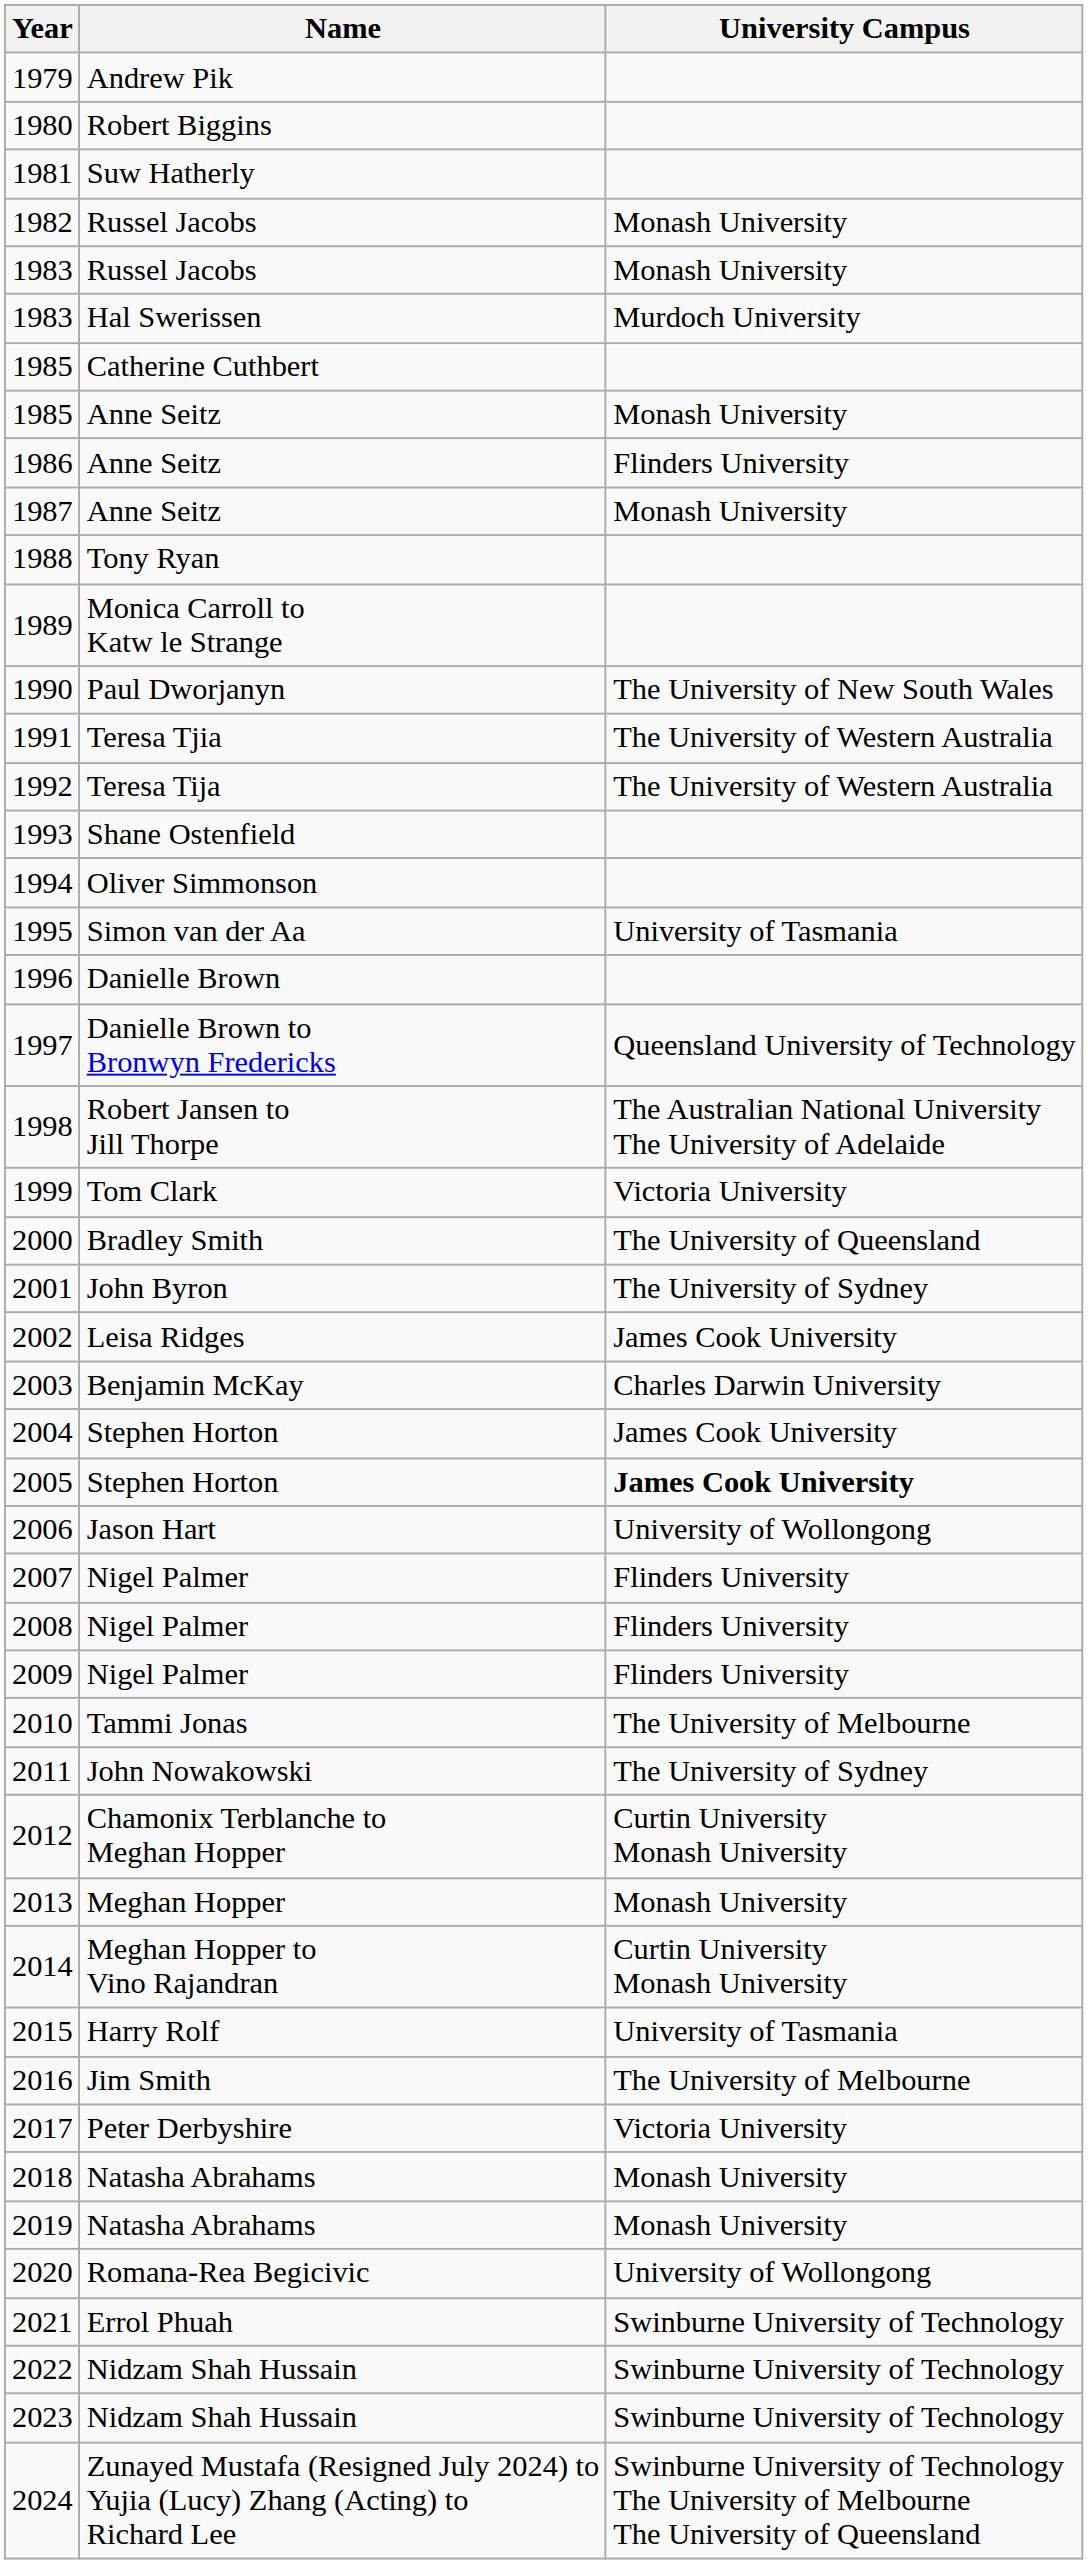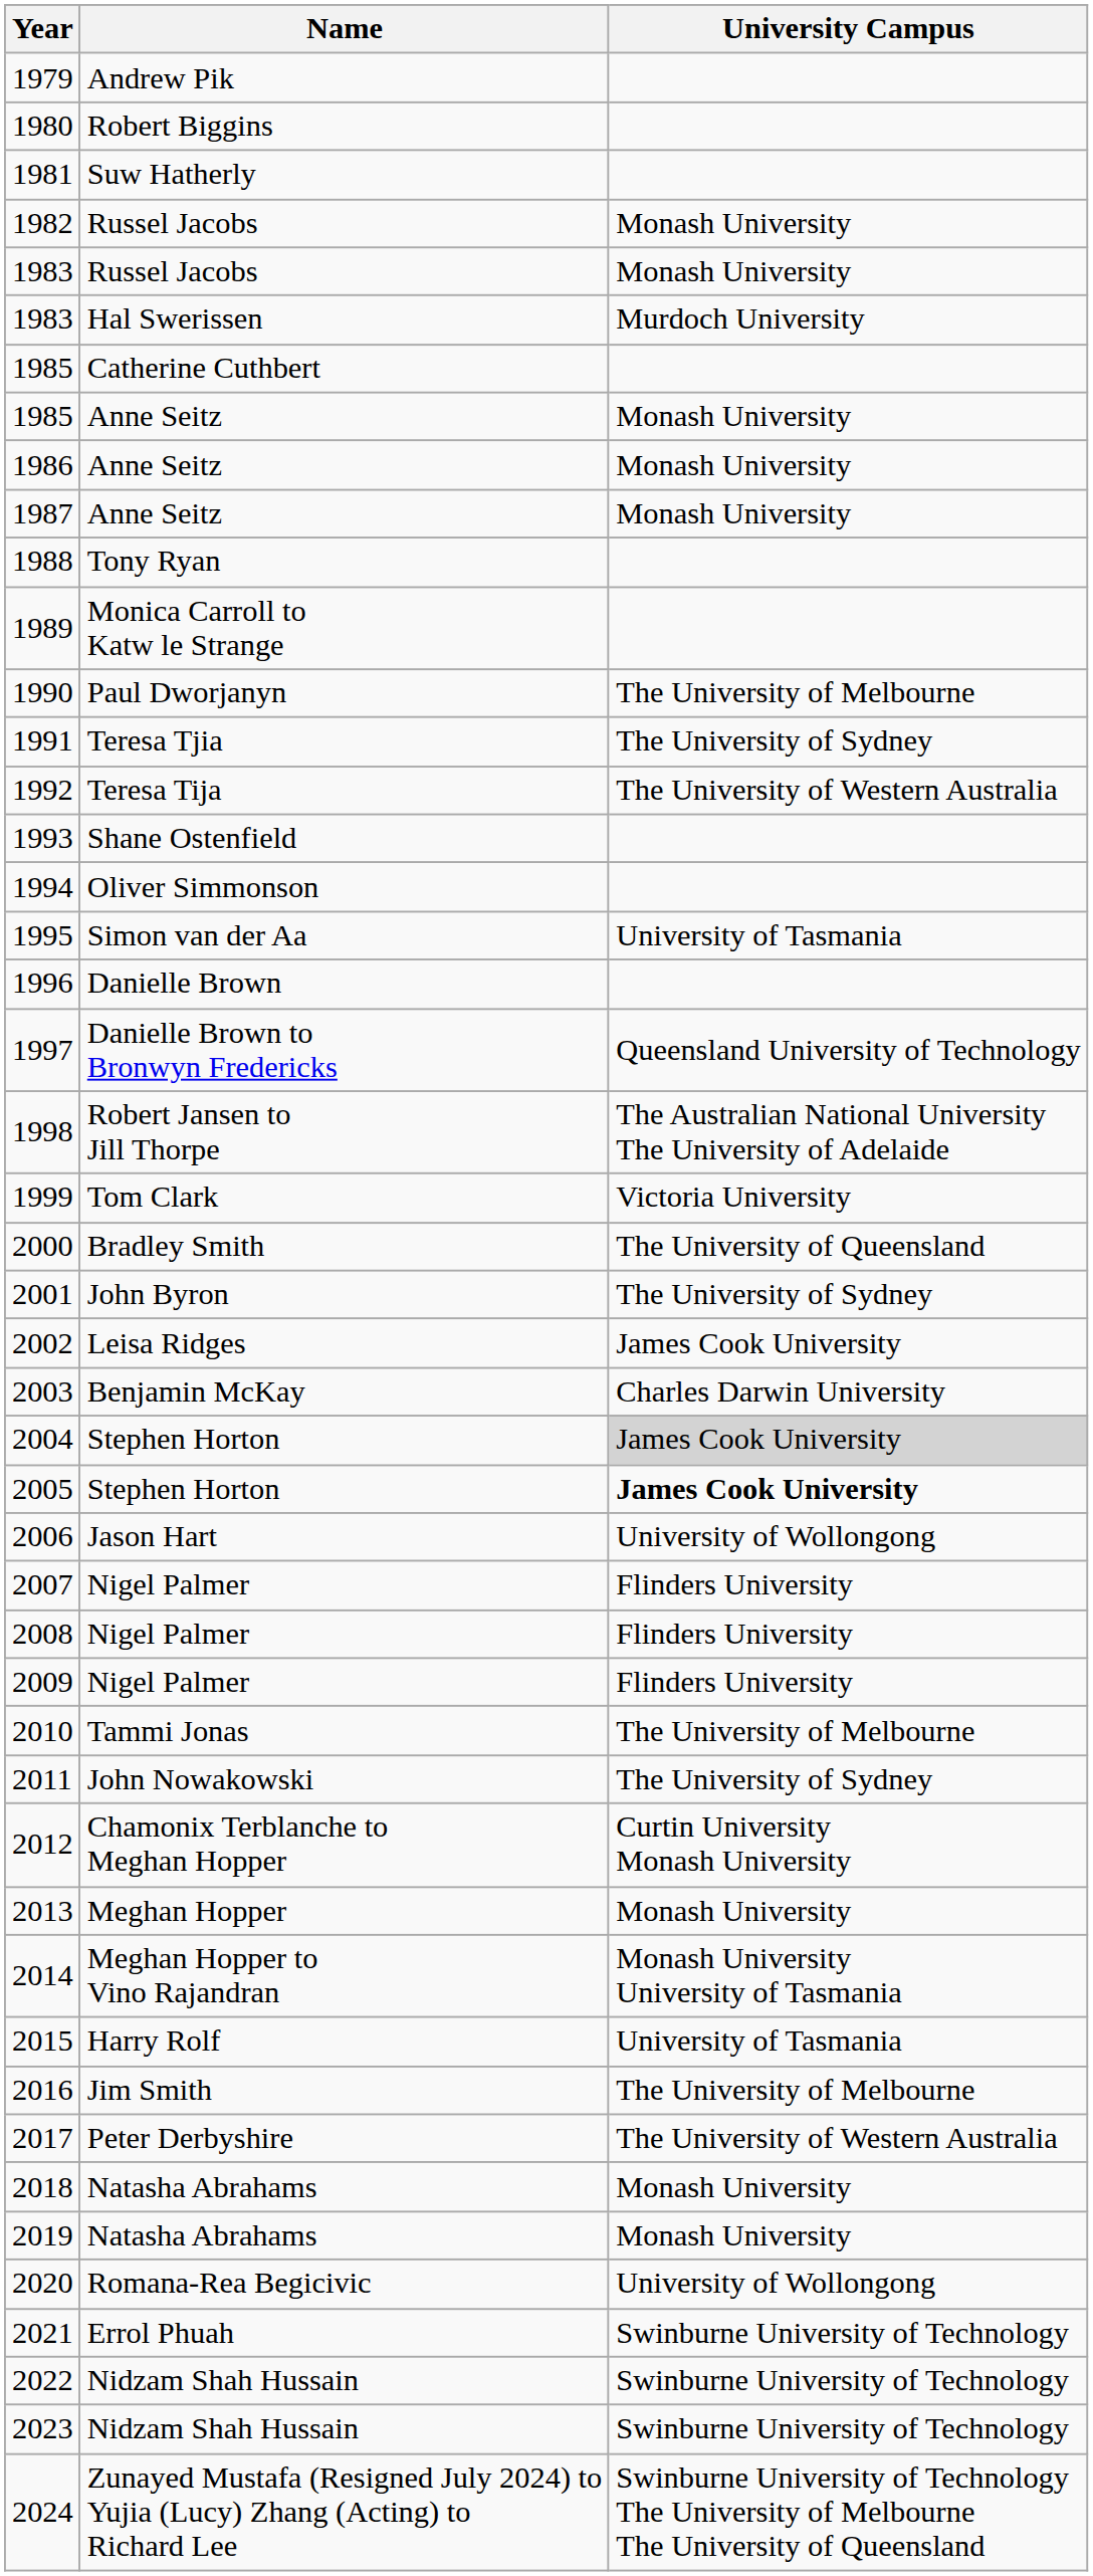 <table class="wikitable">
 <tr>
 <th>Year</th>
 <th>Name</th>
 <th>University Campus</th>
 </tr>
 <tr>
 <td>1979</td>
 <td>Andrew Pik</td>
 <td></td>
 </tr>
 <tr>
 <td>1980</td>
 <td>Robert Biggins</td>
 <td></td>
 </tr>
 <tr>
 <td>1981</td>
 <td>Suw Hatherly</td>
 <td></td>
 </tr>
 <tr>
 <td>1982</td>
 <td>Russel Jacobs</td>
 <td>Monash University</td>
 </tr>
 <tr>
 <td>1983</td>
 <td>Russel Jacobs</td>
 <td>Monash University</td>
 </tr>
 <tr>
 <td>1983</td>
 <td>Hal Swerissen</td>
 <td>Murdoch University</td>
 </tr>
 <tr>
 <td>1985</td>
 <td>Catherine Cuthbert</td>
 <td></td>
 </tr>
 <tr>
 <td>1985</td>
 <td>Anne Seitz</td>
 <td>Monash University</td>
 </tr>
 <tr>
 <td>1986</td>
 <td>Anne Seitz</td>
-<td>Flinders University</td>
+<td>Monash University</td>
 </tr>
 <tr>
 <td>1987</td>
 <td>Anne Seitz</td>
 <td>Monash University</td>
 </tr>
 <tr>
 <td>1988</td>
 <td>Tony Ryan</td>
 <td></td>
 </tr>
 <tr>
 <td>1989</td>
 <td>Monica Carroll to<br>Katw le Strange</td>
 <td></td>
 </tr>
 <tr>
 <td>1990</td>
 <td>Paul Dworjanyn</td>
-<td>The University of New South Wales</td>
+<td>The University of Melbourne</td>
 </tr>
 <tr>
 <td>1991</td>
 <td>Teresa Tjia</td>
-<td>The University of Western Australia</td>
+<td>The University of Sydney</td>
 </tr>
 <tr>
 <td>1992</td>
 <td>Teresa Tija</td>
 <td>The University of Western Australia</td>
 </tr>
 <tr>
 <td>1993</td>
 <td>Shane Ostenfield</td>
 <td></td>
 </tr>
 <tr>
 <td>1994</td>
 <td>Oliver Simmonson</td>
 <td></td>
 </tr>
 <tr>
 <td>1995</td>
 <td>Simon van der Aa</td>
 <td>University of Tasmania</td>
 </tr>
 <tr>
 <td>1996</td>
 <td>Danielle Brown</td>
 <td></td>
 </tr>
 <tr>
 <td>1997</td>
 <td>Danielle Brown to<br><a href='#'>Bronwyn Fredericks</a></td>
 <td>Queensland University of Technology</td>
 </tr>
 <tr>
 <td>1998</td>
 <td>Robert Jansen to<br>Jill Thorpe</td>
 <td>The Australian National University<br>The University of Adelaide</td>
 </tr>
 <tr>
 <td>1999</td>
 <td>Tom Clark</td>
 <td>Victoria University</td>
 </tr>
 <tr>
 <td>2000</td>
 <td>Bradley Smith</td>
 <td>The University of Queensland</td>
 </tr>
 <tr>
 <td>2001</td>
 <td>John Byron</td>
 <td>The University of Sydney</td>
 </tr>
 <tr>
 <td>2002</td>
 <td>Leisa Ridges</td>
 <td>James Cook University</td>
 </tr>
 <tr>
 <td>2003</td>
 <td>Benjamin McKay</td>
 <td>Charles Darwin University</td>
 </tr>
 <tr>
 <td>2004</td>
 <td>Stephen Horton</td>
-<td>James Cook University</td>
+<td style="background: lightgrey;">James Cook University</td>
 </tr>
 <tr>
 <td>2005</td>
 <td>Stephen Horton</td>
 <td><strong>James Cook University</strong></td>
 </tr>
 <tr>
 <td>2006</td>
 <td>Jason Hart</td>
 <td>University of Wollongong</td>
 </tr>
 <tr>
 <td>2007</td>
 <td>Nigel Palmer</td>
 <td>Flinders University</td>
 </tr>
 <tr>
 <td>2008</td>
 <td>Nigel Palmer</td>
 <td>Flinders University</td>
 </tr>
 <tr>
 <td>2009</td>
 <td>Nigel Palmer</td>
 <td>Flinders University</td>
 </tr>
 <tr>
 <td>2010</td>
 <td>Tammi Jonas</td>
 <td>The University of Melbourne</td>
 </tr>
 <tr>
 <td>2011</td>
 <td>John Nowakowski</td>
 <td>The University of Sydney</td>
 </tr>
 <tr>
 <td>2012</td>
 <td>Chamonix Terblanche to<br>Meghan Hopper</td>
 <td>Curtin University<br>Monash University</td>
 </tr>
 <tr>
 <td>2013</td>
 <td>Meghan Hopper</td>
 <td>Monash University</td>
 </tr>
 <tr>
 <td>2014</td>
 <td>Meghan Hopper to<br>Vino Rajandran</td>
-<td>Curtin University<br>Monash University</td>
+<td>Monash University<br>University of Tasmania</td>
 </tr>
 <tr>
 <td>2015</td>
 <td>Harry Rolf</td>
 <td>University of Tasmania</td>
 </tr>
 <tr>
 <td>2016</td>
 <td>Jim Smith</td>
 <td>The University of Melbourne</td>
 </tr>
 <tr>
 <td>2017</td>
 <td>Peter Derbyshire</td>
-<td>Victoria University</td>
+<td>The University of Western Australia</td>
 </tr>
 <tr>
 <td>2018</td>
 <td>Natasha Abrahams</td>
 <td>Monash University</td>
 </tr>
 <tr>
 <td>2019</td>
 <td>Natasha Abrahams</td>
 <td>Monash University</td>
 </tr>
 <tr>
 <td>2020</td>
 <td>Romana-Rea Begicivic</td>
 <td>University of Wollongong</td>
 </tr>
 <tr>
 <td>2021</td>
 <td>Errol Phuah</td>
 <td>Swinburne University of Technology</td>
 </tr>
 <tr>
 <td>2022</td>
 <td>Nidzam Shah Hussain</td>
 <td>Swinburne University of Technology</td>
 </tr>
 <tr>
 <td>2023</td>
 <td>Nidzam Shah Hussain</td>
 <td>Swinburne University of Technology</td>
 </tr>
 <tr>
 <td>2024</td>
 <td>Zunayed Mustafa (Resigned July 2024) to<br>Yujia (Lucy) Zhang (Acting) to<br>Richard Lee</td>
 <td>Swinburne University of Technology<br>The University of Melbourne<br>The University of Queensland</td>
 </tr>
 </table>
